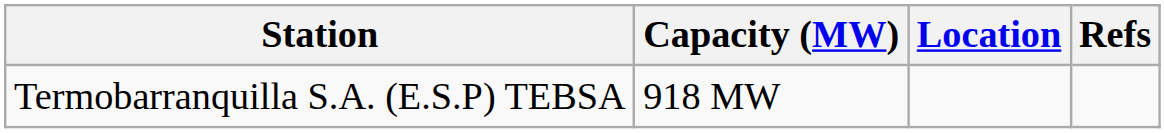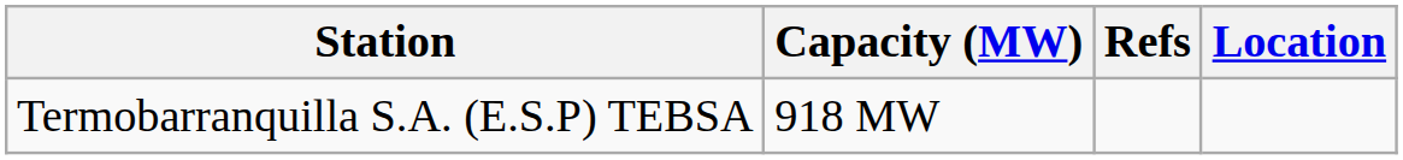 <table class="wikitable sortable">
 <tr>
 <th>Station</th>
 <th>Capacity (<a href='#'>MW</a>)</th>
+<th>Refs</th>
 <th><a href='#'>Location</a></th>
-<th>Refs</th>
 </tr>
 <tr>
 <td>Termobarranquilla S.A. (E.S.P) TEBSA</td>
 <td>918 MW</td>
 <td></td>
 <td></td>
 </tr>
 </table>
